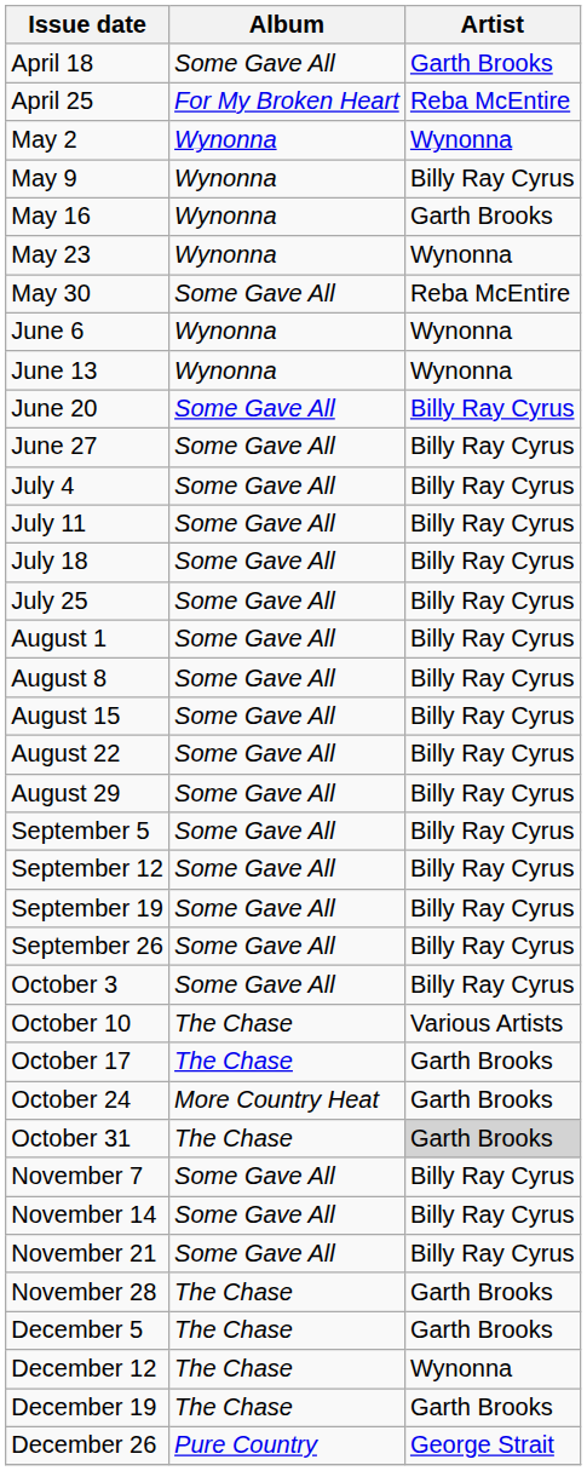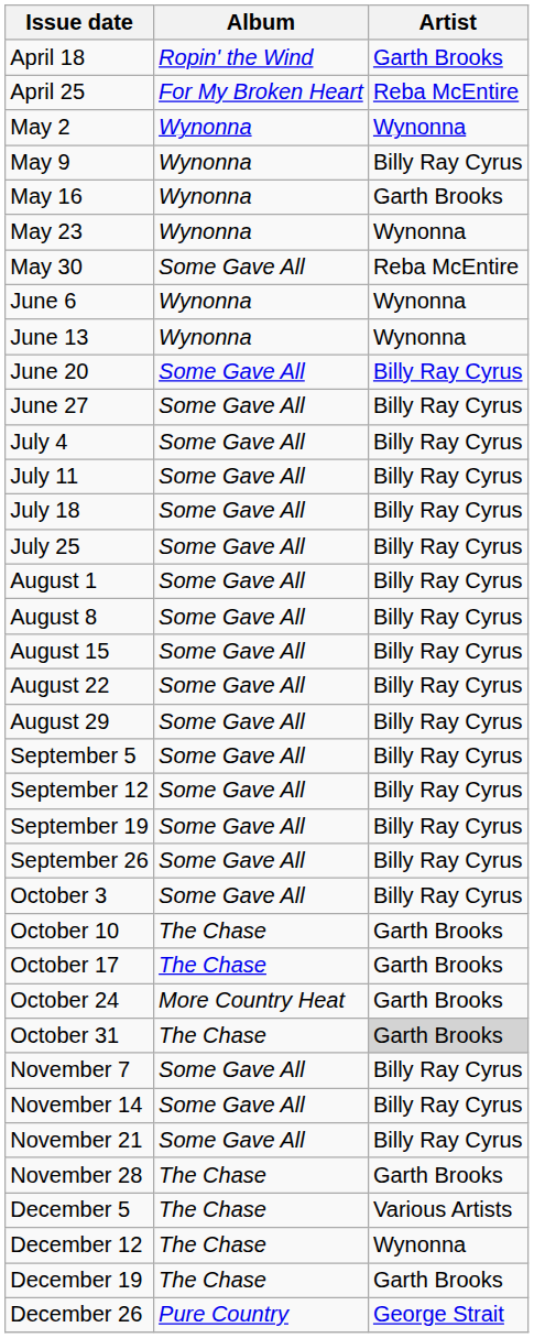 <table class="wikitable">
 <tr>
 <th>Issue date</th>
 <th>Album</th>
 <th>Artist</th>
 </tr>
 <tr>
 <td>April 18</td>
-<td><em>Some Gave All</em></td>
+<td><em><a href='#'>Ropin' the Wind</a></em></td>
 <td><a href='#'>Garth Brooks</a></td>
 </tr>
 <tr>
 <td>April 25</td>
 <td><em><a href='#'>For My Broken Heart</a></em></td>
 <td><a href='#'>Reba McEntire</a></td>
 </tr>
 <tr>
 <td>May 2</td>
 <td><em><a href='#'>Wynonna</a></em></td>
 <td><a href='#'>Wynonna</a></td>
 </tr>
 <tr>
 <td>May 9</td>
 <td><em>Wynonna</em></td>
 <td>Billy Ray Cyrus</td>
 </tr>
 <tr>
 <td>May 16</td>
 <td><em>Wynonna</em></td>
 <td>Garth Brooks</td>
 </tr>
 <tr>
 <td>May 23</td>
 <td><em>Wynonna</em></td>
 <td>Wynonna</td>
 </tr>
 <tr>
 <td>May 30</td>
 <td><em>Some Gave All</em></td>
 <td>Reba McEntire</td>
 </tr>
 <tr>
 <td>June 6</td>
 <td><em>Wynonna</em></td>
 <td>Wynonna</td>
 </tr>
 <tr>
 <td>June 13</td>
 <td><em>Wynonna</em></td>
 <td>Wynonna</td>
 </tr>
 <tr>
 <td>June 20</td>
 <td><em><a href='#'>Some Gave All</a></em></td>
 <td><a href='#'>Billy Ray Cyrus</a></td>
 </tr>
 <tr>
 <td>June 27</td>
 <td><em>Some Gave All</em></td>
 <td>Billy Ray Cyrus</td>
 </tr>
 <tr>
 <td>July 4</td>
 <td><em>Some Gave All</em></td>
 <td>Billy Ray Cyrus</td>
 </tr>
 <tr>
 <td>July 11</td>
 <td><em>Some Gave All</em></td>
 <td>Billy Ray Cyrus</td>
 </tr>
 <tr>
 <td>July 18</td>
 <td><em>Some Gave All</em></td>
 <td>Billy Ray Cyrus</td>
 </tr>
 <tr>
 <td>July 25</td>
 <td><em>Some Gave All</em></td>
 <td>Billy Ray Cyrus</td>
 </tr>
 <tr>
 <td>August 1</td>
 <td><em>Some Gave All</em></td>
 <td>Billy Ray Cyrus</td>
 </tr>
 <tr>
 <td>August 8</td>
 <td><em>Some Gave All</em></td>
 <td>Billy Ray Cyrus</td>
 </tr>
 <tr>
 <td>August 15</td>
 <td><em>Some Gave All</em></td>
 <td>Billy Ray Cyrus</td>
 </tr>
 <tr>
 <td>August 22</td>
 <td><em>Some Gave All</em></td>
 <td>Billy Ray Cyrus</td>
 </tr>
 <tr>
 <td>August 29</td>
 <td><em>Some Gave All</em></td>
 <td>Billy Ray Cyrus</td>
 </tr>
 <tr>
 <td>September 5</td>
 <td><em>Some Gave All</em></td>
 <td>Billy Ray Cyrus</td>
 </tr>
 <tr>
 <td>September 12</td>
 <td><em>Some Gave All</em></td>
 <td>Billy Ray Cyrus</td>
 </tr>
 <tr>
 <td>September 19</td>
 <td><em>Some Gave All</em></td>
 <td>Billy Ray Cyrus</td>
 </tr>
 <tr>
 <td>September 26</td>
 <td><em>Some Gave All</em></td>
 <td>Billy Ray Cyrus</td>
 </tr>
 <tr>
 <td>October 3</td>
 <td><em>Some Gave All</em></td>
 <td>Billy Ray Cyrus</td>
 </tr>
 <tr>
 <td>October 10</td>
 <td><em>The Chase</em></td>
-<td>Various Artists</td>
+<td>Garth Brooks</td>
 </tr>
 <tr>
 <td>October 17</td>
 <td><em><a href='#'>The Chase</a></em></td>
 <td>Garth Brooks</td>
 </tr>
 <tr>
 <td>October 24</td>
 <td><em>More Country Heat</em></td>
 <td>Garth Brooks</td>
 </tr>
 <tr>
 <td>October 31</td>
 <td><em>The Chase</em></td>
 <td style="background: lightgrey;">Garth Brooks</td>
 </tr>
 <tr>
 <td>November 7</td>
 <td><em>Some Gave All</em></td>
 <td>Billy Ray Cyrus</td>
 </tr>
 <tr>
 <td>November 14</td>
 <td><em>Some Gave All</em></td>
 <td>Billy Ray Cyrus</td>
 </tr>
 <tr>
 <td>November 21</td>
 <td><em>Some Gave All</em></td>
 <td>Billy Ray Cyrus</td>
 </tr>
 <tr>
 <td>November 28</td>
 <td><em>The Chase</em></td>
 <td>Garth Brooks</td>
 </tr>
 <tr>
 <td>December 5</td>
 <td><em>The Chase</em></td>
-<td>Garth Brooks</td>
+<td>Various Artists</td>
 </tr>
 <tr>
 <td>December 12</td>
 <td><em>The Chase</em></td>
 <td>Wynonna</td>
 </tr>
 <tr>
 <td>December 19</td>
 <td><em>The Chase</em></td>
 <td>Garth Brooks</td>
 </tr>
 <tr>
 <td>December 26</td>
 <td><em><a href='#'>Pure Country</a></em></td>
 <td><a href='#'>George Strait</a></td>
 </tr>
 <tr>
 </tr>
 </table>
